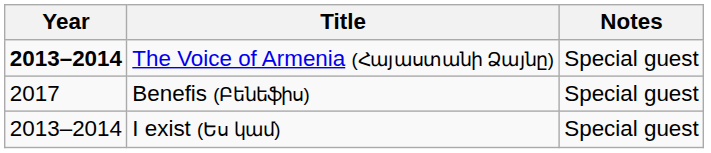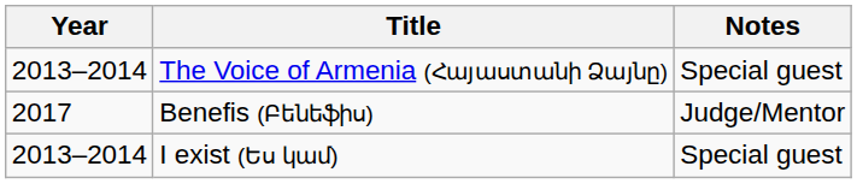 <table class="wikitable sortable">
 <tr>
 <th>Year</th>
 <th>Title</th>
 <th class="unsortable">Notes</th>
 </tr>
 <tr>
-<td><strong>2013–2014</strong></td>
+<td>2013–2014</td>
 <td><a href='#'>The Voice of Armenia</a>  <small> (Հայաստանի Ձայնը)</small></td>
 <td>Special guest</td>
 </tr>
 <tr>
 <td>2017</td>
 <td>Benefis <small> (Բենեֆիս)</small></td>
-<td>Special guest</td>
+<td>Judge/Mentor</td>
 </tr>
 <tr>
 <td>2013–2014</td>
 <td>I exist <small> (Ես կամ)</small></td>
 <td>Special guest</td>
 </tr>
 </table>
